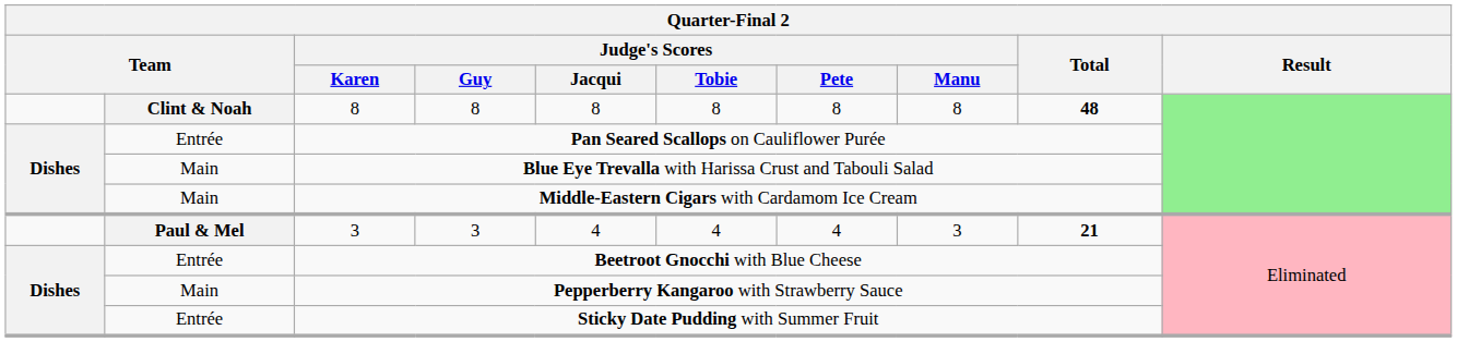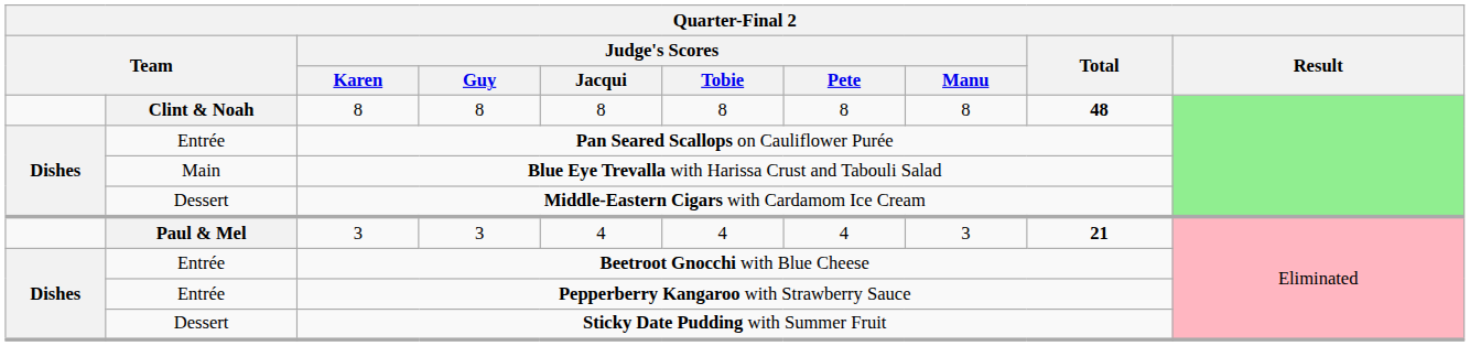 <table class="wikitable plainrowheaders" style="margin:1em auto; text-align:center; font-size:90%; width:80em;">
 <tr>
 <th colspan="10" >Quarter-Final 2</th>
 </tr>
 <tr>
 <th rowspan="2" style="width:20%;" colspan="2">Team</th>
 <th colspan="6" style="width:50%;">Judge's Scores</th>
 <th rowspan="2" style="width:10%;">Total<br></th>
 <th rowspan="2" style="width:20%;">Result</th>
 </tr>
 <tr>
 <th style="width:50px;"><a href='#'>Karen</a></th>
 <th style="width:50px;"><a href='#'>Guy</a></th>
 <th style="width:50px;">Jacqui</th>
 <th style="width:50px;"><a href='#'>Tobie</a></th>
 <th style="width:50px;"><a href='#'>Pete</a></th>
 <th style="width:50px;"><a href='#'>Manu</a></th>
 </tr>
 <tr>
 <td></td>
 <th>Clint & Noah</th>
 <td>8</td>
 <td>8</td>
 <td>8</td>
 <td>8</td>
 <td>8</td>
 <td>8</td>
 <td><strong>48</strong></td>
 <td rowspan="4" style="background:lightgreen;"></td>
 </tr>
 <tr>
 <th rowspan="3">Dishes</th>
 <td>Entrée</td>
 <td colspan="7"><strong>Pan Seared Scallops</strong> on Cauliflower Purée</td>
 </tr>
 <tr>
 <td>Main</td>
 <td colspan="7"><strong>Blue Eye Trevalla</strong> with Harissa Crust and Tabouli Salad</td>
 </tr>
 <tr>
-<td>Main</td>
+<td>Dessert</td>
 <td colspan="7"><strong>Middle-Eastern Cigars</strong> with Cardamom Ice Cream</td>
 </tr>
 <tr style="border-top:3px solid #aaa;">
 <td></td>
 <th>Paul & Mel</th>
 <td>3</td>
 <td>3</td>
 <td>4</td>
 <td>4</td>
 <td>4</td>
 <td>3</td>
 <td><strong>21</strong></td>
 <td rowspan="4" style="background:lightpink">Eliminated</td>
 </tr>
 <tr>
 <th rowspan="3">Dishes</th>
 <td>Entrée</td>
 <td colspan="7"><strong>Beetroot Gnocchi</strong> with Blue Cheese</td>
 </tr>
 <tr>
-<td>Main</td>
+<td>Entrée</td>
 <td colspan="7"><strong>Pepperberry Kangaroo</strong> with Strawberry Sauce</td>
 </tr>
 <tr>
-<td>Entrée</td>
+<td>Dessert</td>
 <td colspan="7"><strong>Sticky Date Pudding</strong> with Summer Fruit</td>
 </tr>
 <tr style="border-top:3px solid #aaa;">
 </tr>
 </table>
